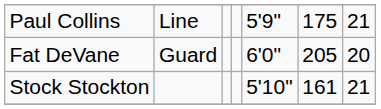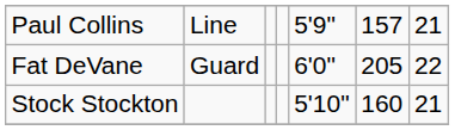 <table class="wikitable">
 <tr>
 </tr>
 <tr>
 <td>Paul Collins</td>
 <td>Line</td>
 <td></td>
 <td></td>
 <td>5'9"</td>
-<td>175</td>
+<td>157</td>
 <td>21</td>
 </tr>
 <tr>
 <td>Fat DeVane</td>
 <td>Guard</td>
 <td></td>
 <td></td>
 <td>6'0"</td>
 <td>205</td>
-<td>20</td>
+<td>22</td>
 </tr>
 <tr>
 <td>Stock Stockton</td>
 <td></td>
 <td></td>
 <td></td>
 <td>5'10"</td>
-<td>161</td>
+<td>160</td>
 <td>21</td>
 </tr>
 <tr>
 </tr>
 </table>
